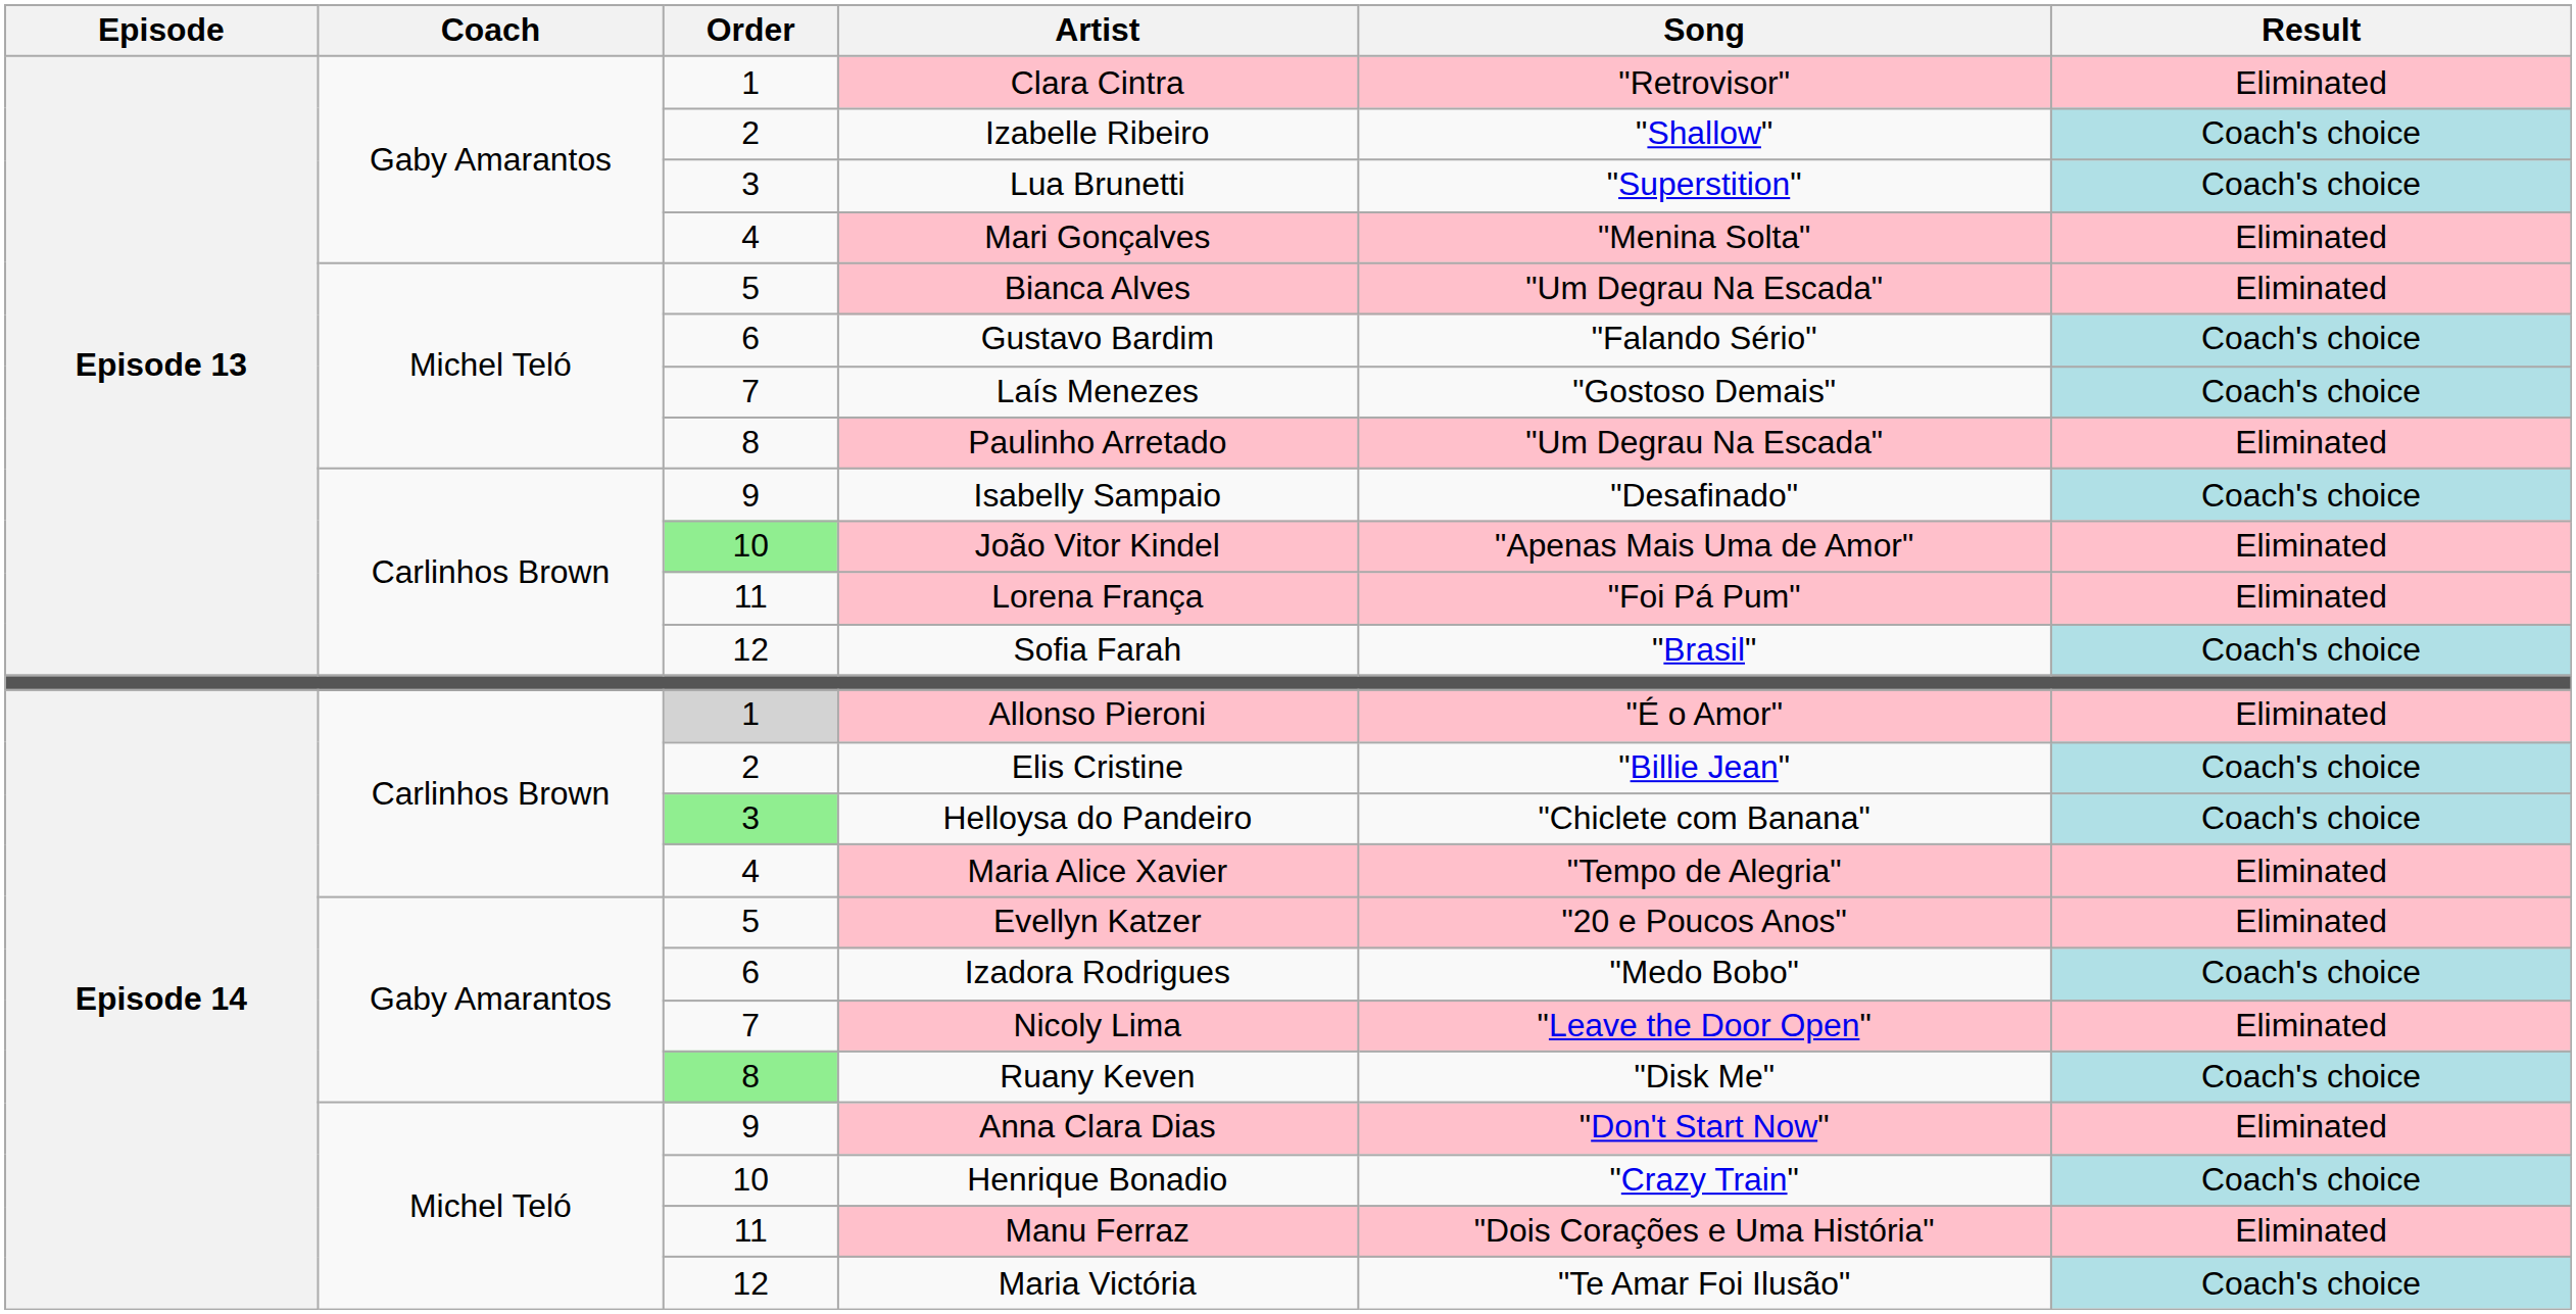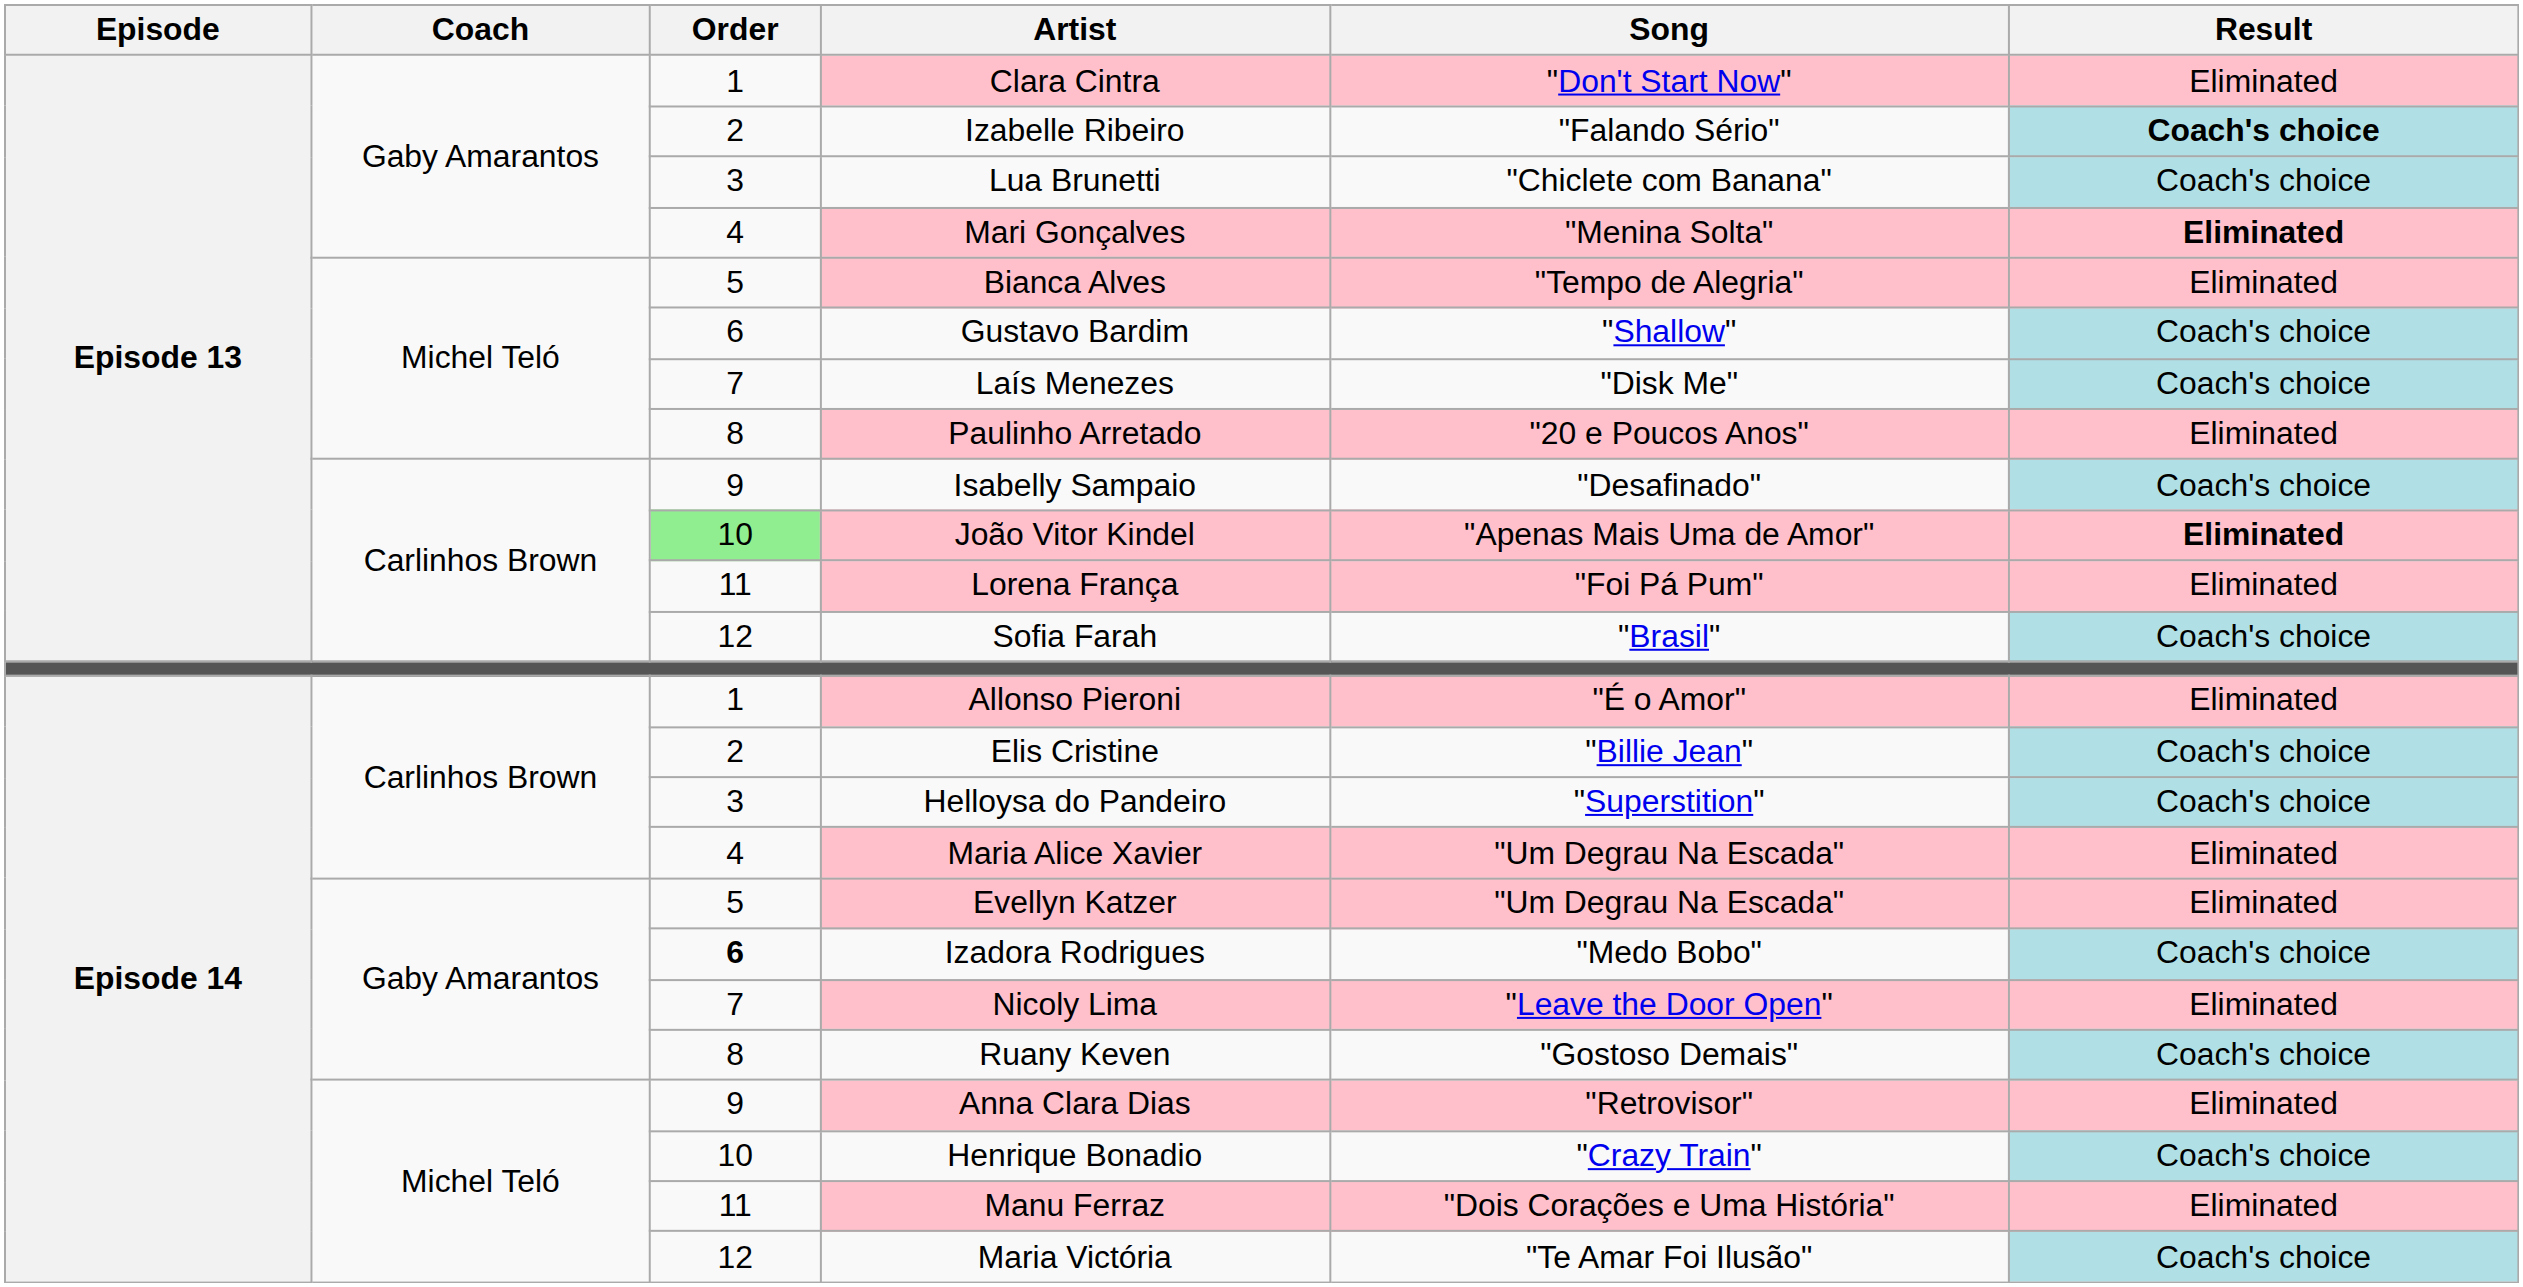 <table class="wikitable" style="text-align:center; width:100%;">
 <tr>
 <th scope="col" width="09%">Episode</th>
 <th scope="col" width="10%">Coach</th>
 <th scope="col" width="05%">Order</th>
 <th scope="col" width="15%">Artist</th>
 <th scope="col" width="20%">Song</th>
 <th scope="col" width="15%">Result</th>
 </tr>
 <tr>
 <th scope="col" rowspan=12>Episode 13<br></th>
 <td rowspan="4">Gaby Amarantos</td>
 <td>1</td>
 <td bgcolor=FFC0CB>Clara Cintra</td>
-<td bgcolor=FFC0CB>"Retrovisor"</td>
+<td bgcolor=FFC0CB>"<a href='#'>Don't Start Now</a>"</td>
 <td bgcolor=FFC0CB>Eliminated</td>
 </tr>
 <tr>
 <td>2</td>
 <td>Izabelle Ribeiro</td>
-<td>"<a href='#'>Shallow</a>"</td>
-<td bgcolor=B0E0E6>Coach's choice</td>
+<td>"Falando Sério"</td>
+<td bgcolor=B0E0E6><strong>Coach's choice</strong></td>
 </tr>
 <tr>
 <td>3</td>
 <td>Lua Brunetti</td>
-<td>"<a href='#'>Superstition</a>"</td>
+<td>"Chiclete com Banana"</td>
 <td bgcolor=B0E0E6>Coach's choice</td>
 </tr>
 <tr>
 <td>4</td>
 <td bgcolor=FFC0CB>Mari Gonçalves</td>
 <td bgcolor=FFC0CB>"Menina Solta"</td>
-<td bgcolor=FFC0CB>Eliminated</td>
+<td bgcolor=FFC0CB><strong>Eliminated</strong></td>
 </tr>
 <tr>
 <td rowspan="4">Michel Teló</td>
 <td>5</td>
 <td bgcolor=FFC0CB>Bianca Alves</td>
-<td bgcolor=FFC0CB>"Um Degrau Na Escada"</td>
+<td bgcolor=FFC0CB>"Tempo de Alegria"</td>
 <td bgcolor=FFC0CB>Eliminated</td>
 </tr>
 <tr>
 <td>6</td>
 <td>Gustavo Bardim</td>
-<td>"Falando Sério"</td>
+<td>"<a href='#'>Shallow</a>"</td>
 <td bgcolor=B0E0E6>Coach's choice</td>
 </tr>
 <tr>
 <td>7</td>
 <td>Laís Menezes</td>
-<td>"Gostoso Demais"</td>
+<td>"Disk Me"</td>
 <td bgcolor=B0E0E6>Coach's choice</td>
 </tr>
 <tr>
 <td>8</td>
 <td bgcolor=FFC0CB>Paulinho Arretado</td>
-<td bgcolor=FFC0CB>"Um Degrau Na Escada"</td>
+<td bgcolor=FFC0CB>"20 e Poucos Anos"</td>
 <td bgcolor=FFC0CB>Eliminated</td>
 </tr>
 <tr>
 <td rowspan="4">Carlinhos Brown</td>
 <td>9</td>
 <td>Isabelly Sampaio</td>
 <td>"Desafinado"</td>
 <td bgcolor=B0E0E6>Coach's choice</td>
 </tr>
 <tr>
 <td style="background: lightgreen;">10</td>
 <td bgcolor=FFC0CB>João Vitor Kindel</td>
 <td bgcolor=FFC0CB>"Apenas Mais Uma de Amor"</td>
-<td bgcolor=FFC0CB>Eliminated</td>
+<td bgcolor=FFC0CB><strong>Eliminated</strong></td>
 </tr>
 <tr>
 <td>11</td>
 <td bgcolor=FFC0CB>Lorena França</td>
 <td bgcolor=FFC0CB>"Foi Pá Pum"</td>
 <td bgcolor=FFC0CB>Eliminated</td>
 </tr>
 <tr>
 <td>12</td>
 <td>Sofia Farah</td>
 <td>"<a href='#'>Brasil</a>"</td>
 <td bgcolor=B0E0E6>Coach's choice</td>
 </tr>
 <tr>
 <td colspan=6 bgcolor=555555></td>
 </tr>
 <tr>
 <th scope="col" rowspan=12>Episode 14<br></th>
 <td rowspan="4">Carlinhos Brown</td>
-<td style="background: lightgrey;">1</td>
+<td>1</td>
 <td bgcolor=FFC0CB>Allonso Pieroni</td>
 <td bgcolor=FFC0CB>"É o Amor"</td>
 <td bgcolor=FFC0CB>Eliminated</td>
 </tr>
 <tr>
 <td>2</td>
 <td>Elis Cristine</td>
 <td>"<a href='#'>Billie Jean</a>"</td>
 <td bgcolor=B0E0E6>Coach's choice</td>
 </tr>
 <tr>
-<td style="background: lightgreen;">3</td>
+<td>3</td>
 <td>Helloysa do Pandeiro</td>
-<td>"Chiclete com Banana"</td>
+<td>"<a href='#'>Superstition</a>"</td>
 <td bgcolor=B0E0E6>Coach's choice</td>
 </tr>
 <tr>
 <td>4</td>
 <td bgcolor=FFC0CB>Maria Alice Xavier</td>
-<td bgcolor=FFC0CB>"Tempo de Alegria"</td>
+<td bgcolor=FFC0CB>"Um Degrau Na Escada"</td>
 <td bgcolor=FFC0CB>Eliminated</td>
 </tr>
 <tr>
 <td rowspan="4">Gaby Amarantos</td>
 <td>5</td>
 <td bgcolor=FFC0CB>Evellyn Katzer</td>
-<td bgcolor=FFC0CB>"20 e Poucos Anos"</td>
+<td bgcolor=FFC0CB>"Um Degrau Na Escada"</td>
 <td bgcolor=FFC0CB>Eliminated</td>
 </tr>
 <tr>
-<td>6</td>
+<td><strong>6</strong></td>
 <td>Izadora Rodrigues</td>
 <td>"Medo Bobo"</td>
 <td bgcolor=B0E0E6>Coach's choice</td>
 </tr>
 <tr>
 <td>7</td>
 <td bgcolor=FFC0CB>Nicoly Lima</td>
 <td bgcolor=FFC0CB>"<a href='#'>Leave the Door Open</a>"</td>
 <td bgcolor=FFC0CB>Eliminated</td>
 </tr>
 <tr>
-<td style="background: lightgreen;">8</td>
+<td>8</td>
 <td>Ruany Keven</td>
-<td>"Disk Me"</td>
+<td>"Gostoso Demais"</td>
 <td bgcolor=B0E0E6>Coach's choice</td>
 </tr>
 <tr>
 <td rowspan="4">Michel Teló</td>
 <td>9</td>
 <td bgcolor=FFC0CB>Anna Clara Dias</td>
-<td bgcolor=FFC0CB>"<a href='#'>Don't Start Now</a>"</td>
+<td bgcolor=FFC0CB>"Retrovisor"</td>
 <td bgcolor=FFC0CB>Eliminated</td>
 </tr>
 <tr>
 <td>10</td>
 <td>Henrique Bonadio</td>
 <td>"<a href='#'>Crazy Train</a>"</td>
 <td bgcolor=B0E0E6>Coach's choice</td>
 </tr>
 <tr>
 <td>11</td>
 <td bgcolor=FFC0CB>Manu Ferraz</td>
 <td bgcolor=FFC0CB>"Dois Corações e Uma História"</td>
 <td bgcolor=FFC0CB>Eliminated</td>
 </tr>
 <tr>
 <td>12</td>
 <td>Maria Victória</td>
 <td>"Te Amar Foi Ilusão"</td>
 <td bgcolor=B0E0E6>Coach's choice</td>
 </tr>
 </table>
